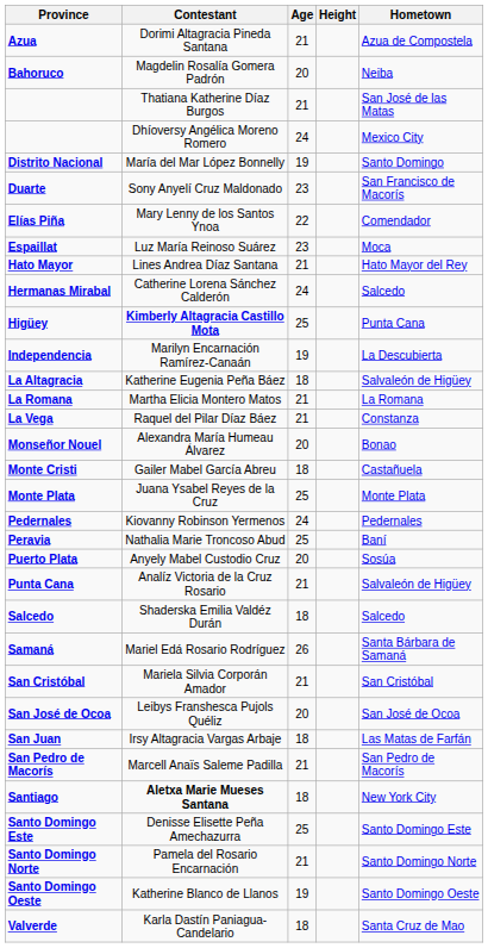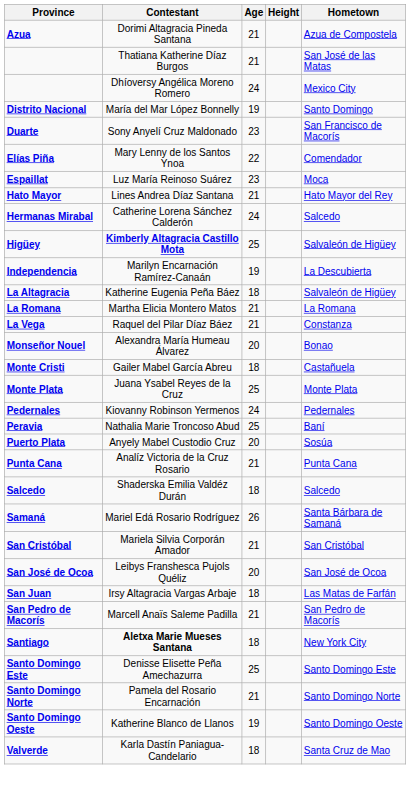 <table class="wikitable sortable" style="font-size:95%">
 <tr>
 <th>Province</th>
 <th>Contestant</th>
 <th>Age</th>
 <th>Height</th>
 <th>Hometown</th>
 </tr>
 <tr>
 <td><strong> <a href='#'>Azua</a></strong></td>
 <td style="text-align:center;">Dorimi Altagracia Pineda Santana</td>
 <td style="text-align:center;">21</td>
 <td style="text-align:center;"></td>
 <td><a href='#'>Azua de Compostela</a></td>
-</tr>
-<tr>
-<td><strong> <a href='#'>Bahoruco</a></strong></td>
-<td style="text-align:center;">Magdelin Rosalía Gomera Padrón</td>
-<td style="text-align:center;">20</td>
-<td style="text-align:center;"></td>
-<td><a href='#'>Neiba</a></td>
 </tr>
 <tr>
 <td><strong></strong></td>
 <td style="text-align:center;">Thatiana Katherine Díaz Burgos</td>
 <td style="text-align:center;">21</td>
 <td style="text-align:center;"></td>
 <td><a href='#'>San José de las Matas</a></td>
 </tr>
 <tr>
 <td><strong></strong></td>
 <td style="text-align:center;">Dhíoversy Angélica Moreno Romero</td>
 <td style="text-align:center;">24</td>
 <td style="text-align:center;"></td>
 <td><a href='#'>Mexico City</a></td>
 </tr>
 <tr>
 <td><strong> <a href='#'>Distrito Nacional</a></strong></td>
 <td style="text-align:center;">María del Mar López Bonnelly</td>
 <td style="text-align:center;">19</td>
 <td style="text-align:center;"></td>
 <td><a href='#'>Santo Domingo</a></td>
 </tr>
 <tr>
 <td><strong> <a href='#'>Duarte</a></strong></td>
 <td style="text-align:center;">Sony Anyelí Cruz Maldonado</td>
 <td style="text-align:center;">23</td>
 <td style="text-align:center;"></td>
 <td><a href='#'>San Francisco de Macorís</a></td>
 </tr>
 <tr>
 <td><strong> <a href='#'>Elías Piña</a></strong></td>
 <td style="text-align:center;">Mary Lenny de los Santos Ynoa</td>
 <td style="text-align:center;">22</td>
 <td style="text-align:center;"></td>
 <td><a href='#'>Comendador</a></td>
 </tr>
 <tr>
 <td><strong> <a href='#'>Espaillat</a></strong></td>
 <td style="text-align:center;">Luz María Reinoso Suárez</td>
 <td style="text-align:center;">23</td>
 <td style="text-align:center;"></td>
 <td><a href='#'>Moca</a></td>
 </tr>
 <tr>
 <td><strong> <a href='#'>Hato Mayor</a></strong></td>
 <td style="text-align:center;">Lines Andrea Díaz Santana</td>
 <td style="text-align:center;">21</td>
 <td style="text-align:center;"></td>
 <td><a href='#'>Hato Mayor del Rey</a></td>
 </tr>
 <tr>
 <td><strong> <a href='#'>Hermanas Mirabal</a></strong></td>
 <td style="text-align:center;">Catherine Lorena Sánchez Calderón</td>
 <td style="text-align:center;">24</td>
 <td style="text-align:center;"></td>
 <td><a href='#'>Salcedo</a></td>
 </tr>
 <tr>
 <td><strong> <a href='#'>Higüey</a></strong></td>
 <td style="text-align:center;"><strong><a href='#'>Kimberly Altagracia Castillo Mota</a></strong></td>
 <td style="text-align:center;">25</td>
 <td style="text-align:center;"></td>
-<td><a href='#'>Punta Cana</a></td>
+<td><a href='#'>Salvaleón de Higüey</a></td>
 </tr>
 <tr>
 <td><strong> <a href='#'>Independencia</a></strong></td>
 <td style="text-align:center;">Marilyn Encarnación Ramírez-Canaán</td>
 <td style="text-align:center;">19</td>
 <td style="text-align:center;"></td>
 <td><a href='#'>La Descubierta</a></td>
 </tr>
 <tr>
 <td><strong> <a href='#'>La Altagracia</a></strong></td>
 <td style="text-align:center;">Katherine Eugenia Peña Báez</td>
 <td style="text-align:center;">18</td>
 <td style="text-align:center;"></td>
 <td><a href='#'>Salvaleón de Higüey</a></td>
 </tr>
 <tr>
 <td><strong> <a href='#'>La Romana</a></strong></td>
 <td style="text-align:center;">Martha Elicia Montero Matos</td>
 <td style="text-align:center;">21</td>
 <td style="text-align:center;"></td>
 <td><a href='#'>La Romana</a></td>
 </tr>
 <tr>
 <td><strong> <a href='#'>La Vega</a></strong></td>
 <td style="text-align:center;">Raquel del Pilar Díaz Báez</td>
 <td style="text-align:center;">21</td>
 <td style="text-align:center;"></td>
 <td><a href='#'>Constanza</a></td>
 </tr>
 <tr>
 <td><strong> <a href='#'>Monseñor Nouel</a></strong></td>
 <td style="text-align:center;">Alexandra María  Humeau Álvarez</td>
 <td style="text-align:center;">20</td>
 <td style="text-align:center;"></td>
 <td><a href='#'>Bonao</a></td>
 </tr>
 <tr>
 <td><strong> <a href='#'>Monte Cristi</a></strong></td>
 <td style="text-align:center;">Gailer Mabel García Abreu</td>
 <td style="text-align:center;">18</td>
 <td style="text-align:center;"></td>
 <td><a href='#'>Castañuela</a></td>
 </tr>
 <tr>
 <td><strong> <a href='#'>Monte Plata</a></strong></td>
 <td style="text-align:center;">Juana Ysabel Reyes de la Cruz</td>
 <td style="text-align:center;">25</td>
 <td style="text-align:center;"></td>
 <td><a href='#'>Monte Plata</a></td>
 </tr>
 <tr>
 <td><strong> <a href='#'>Pedernales</a></strong></td>
 <td style="text-align:center;">Kiovanny Robinson Yermenos</td>
 <td style="text-align:center;">24</td>
 <td style="text-align:center;"></td>
 <td><a href='#'>Pedernales</a></td>
 </tr>
 <tr>
 <td><strong> <a href='#'>Peravia</a></strong></td>
 <td style="text-align:center;">Nathalia Marie Troncoso Abud</td>
 <td style="text-align:center;">25</td>
 <td style="text-align:center;"></td>
 <td><a href='#'>Baní</a></td>
 </tr>
 <tr>
 <td><strong> <a href='#'>Puerto Plata</a></strong></td>
 <td style="text-align:center;">Anyely Mabel Custodio Cruz</td>
 <td style="text-align:center;">20</td>
 <td style="text-align:center;"></td>
 <td><a href='#'>Sosúa</a></td>
 </tr>
 <tr>
 <td><strong> <a href='#'>Punta Cana</a></strong></td>
 <td style="text-align:center;">Analíz Victoria de la Cruz Rosario</td>
 <td style="text-align:center;">21</td>
 <td style="text-align:center;"></td>
-<td><a href='#'>Salvaleón de Higüey</a></td>
+<td><a href='#'>Punta Cana</a></td>
 </tr>
 <tr>
 <td><strong> <a href='#'>Salcedo</a></strong></td>
 <td style="text-align:center;">Shaderska Emilia Valdéz Durán</td>
 <td style="text-align:center;">18</td>
 <td style="text-align:center;"></td>
 <td><a href='#'>Salcedo</a></td>
 </tr>
 <tr>
 <td><strong> <a href='#'>Samaná</a></strong></td>
 <td style="text-align:center;">Mariel Edá Rosario Rodríguez</td>
 <td style="text-align:center;">26</td>
 <td style="text-align:center;"></td>
 <td><a href='#'>Santa Bárbara de Samaná</a></td>
 </tr>
 <tr>
 <td><strong> <a href='#'>San Cristóbal</a></strong></td>
 <td style="text-align:center;">Mariela Silvia Corporán Amador</td>
 <td style="text-align:center;">21</td>
 <td style="text-align:center;"></td>
 <td><a href='#'>San Cristóbal</a></td>
 </tr>
 <tr>
 <td><strong> <a href='#'>San José de Ocoa</a></strong></td>
 <td style="text-align:center;">Leibys Franshesca Pujols Quéliz</td>
 <td style="text-align:center;">20</td>
 <td style="text-align:center;"></td>
 <td><a href='#'>San José de Ocoa</a></td>
 </tr>
 <tr>
 <td><strong> <a href='#'>San Juan</a></strong></td>
 <td style="text-align:center;">Irsy Altagracia Vargas Arbaje</td>
 <td style="text-align:center;">18</td>
 <td style="text-align:center;"></td>
 <td><a href='#'>Las Matas de Farfán</a></td>
 </tr>
 <tr>
 <td><strong> <a href='#'>San Pedro de Macorís</a></strong></td>
 <td style="text-align:center;">Marcell Anaïs Saleme Padilla</td>
 <td style="text-align:center;">21</td>
 <td style="text-align:center;"></td>
 <td><a href='#'>San Pedro de Macorís</a></td>
 </tr>
 <tr>
 <td><strong> <a href='#'>Santiago</a></strong></td>
 <td style="text-align:center;"><strong>Aletxa Marie Mueses Santana</strong></td>
 <td style="text-align:center;">18</td>
 <td style="text-align:center;"></td>
 <td><a href='#'>New York City</a></td>
 </tr>
 <tr>
 <td><strong> <a href='#'>Santo Domingo Este</a></strong></td>
 <td style="text-align:center;">Denisse Elisette Peña Amechazurra</td>
 <td style="text-align:center;">25</td>
 <td style="text-align:center;"></td>
 <td><a href='#'>Santo Domingo Este</a></td>
 </tr>
 <tr>
 <td><strong> <a href='#'>Santo Domingo Norte</a></strong></td>
 <td style="text-align:center;">Pamela del Rosario Encarnación</td>
 <td style="text-align:center;">21</td>
 <td style="text-align:center;"></td>
 <td><a href='#'>Santo Domingo Norte</a></td>
 </tr>
 <tr>
 <td><strong> <a href='#'>Santo Domingo Oeste</a></strong></td>
 <td style="text-align:center;">Katherine Blanco de Llanos</td>
 <td style="text-align:center;">19</td>
 <td style="text-align:center;"></td>
 <td><a href='#'>Santo Domingo Oeste</a></td>
 </tr>
 <tr>
 <td><strong> <a href='#'>Valverde</a></strong></td>
 <td style="text-align:center;">Karla Dastín Paniagua-Candelario</td>
 <td style="text-align:center;">18</td>
 <td style="text-align:center;"></td>
 <td><a href='#'>Santa Cruz de Mao</a></td>
 </tr>
 </table>
